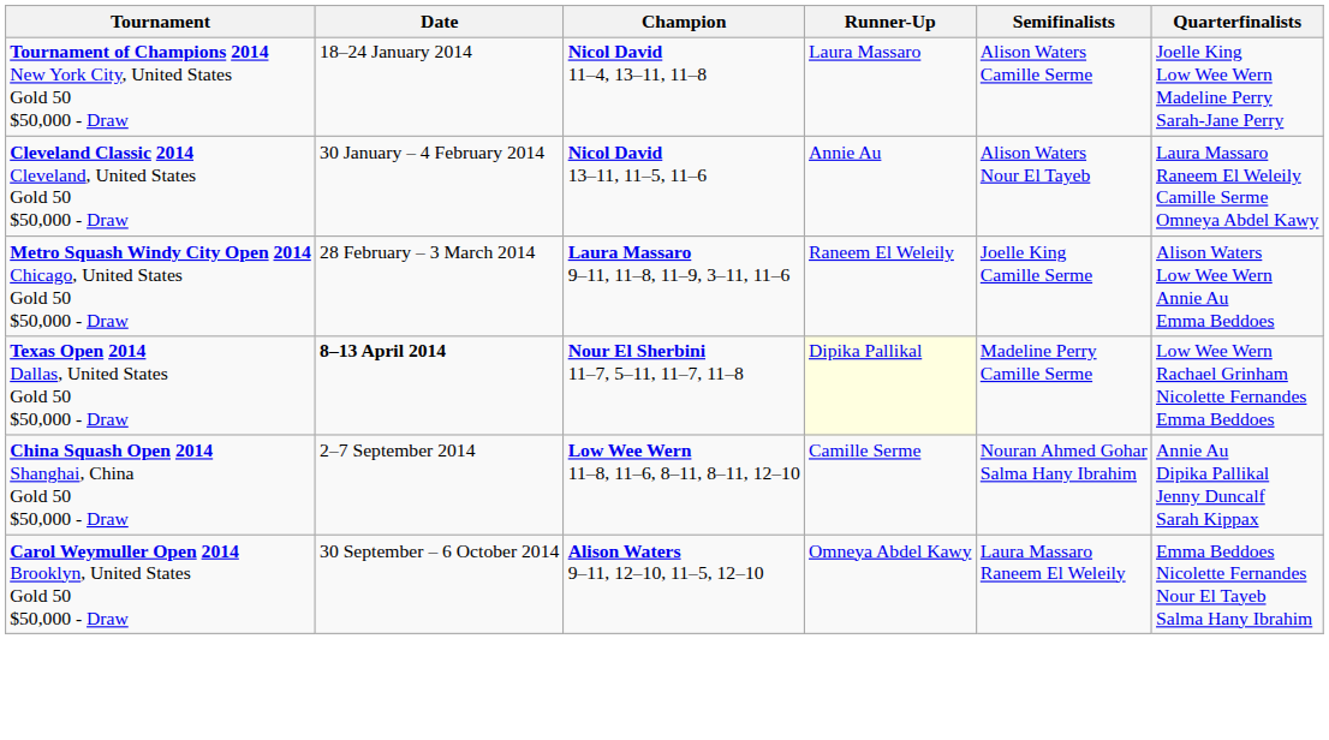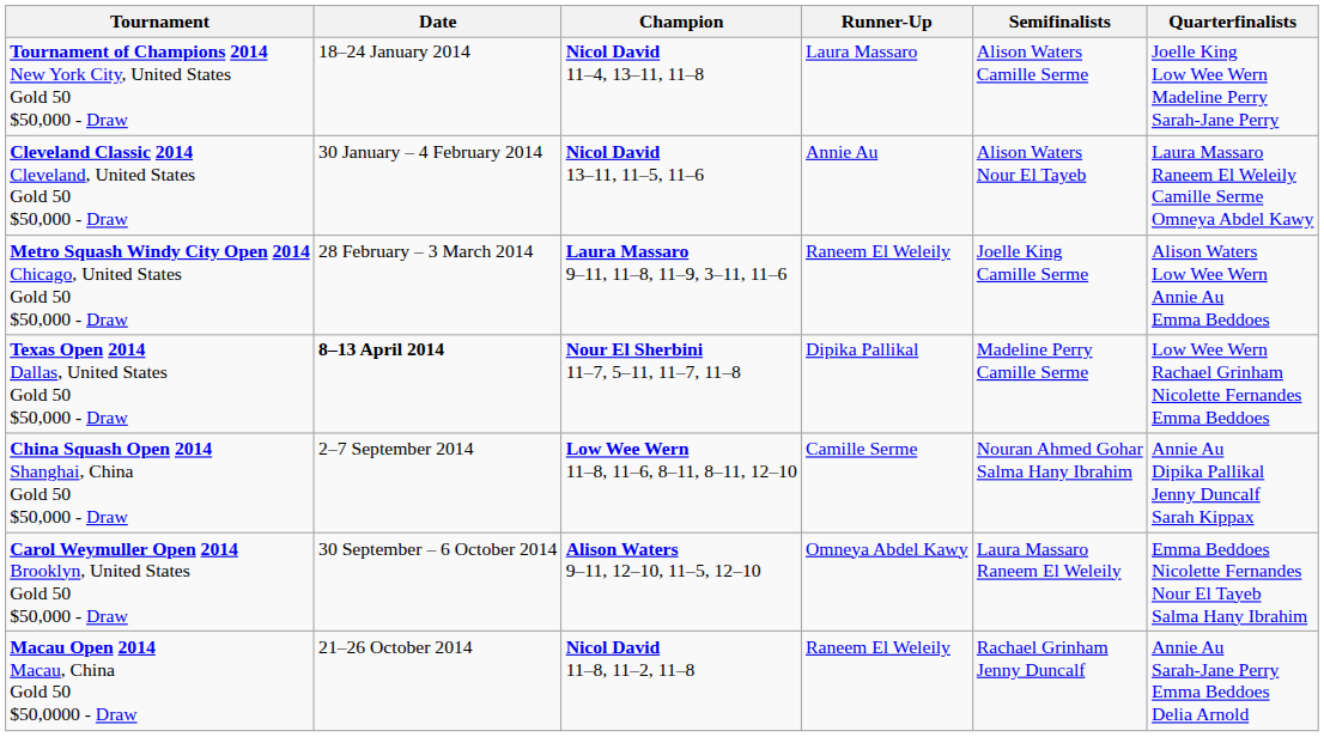 <table class="wikitable" style="font-size:88%">
 <tr>
 <th>Tournament</th>
 <th>Date</th>
 <th>Champion</th>
 <th>Runner-Up</th>
 <th>Semifinalists</th>
 <th>Quarterfinalists</th>
 </tr>
 <tr valign=top>
 <td><strong><a href='#'>Tournament of Champions</a> <a href='#'>2014</a></strong><br> <a href='#'>New York City</a>, United States<br>Gold 50<br>$50,000 - <a href='#'>Draw</a></td>
 <td>18–24 January 2014</td>
 <td> <strong><a href='#'>Nicol David</a></strong><br>11–4, 13–11, 11–8</td>
 <td> <a href='#'>Laura Massaro</a></td>
 <td> <a href='#'>Alison Waters</a><br>  <a href='#'>Camille Serme</a></td>
 <td> <a href='#'>Joelle King</a><br> <a href='#'>Low Wee Wern</a><br> <a href='#'>Madeline Perry</a><br> <a href='#'>Sarah-Jane Perry</a></td>
 </tr>
 <tr valign=top>
 <td><strong><a href='#'>Cleveland Classic</a> <a href='#'>2014</a></strong><br> <a href='#'>Cleveland</a>, United States<br>Gold 50<br>$50,000 - <a href='#'>Draw</a></td>
 <td>30 January – 4 February 2014</td>
 <td> <strong><a href='#'>Nicol David</a></strong><br>13–11, 11–5, 11–6</td>
 <td> <a href='#'>Annie Au</a></td>
 <td> <a href='#'>Alison Waters</a><br> <a href='#'>Nour El Tayeb</a></td>
 <td> <a href='#'>Laura Massaro</a><br> <a href='#'>Raneem El Weleily</a><br> <a href='#'>Camille Serme</a><br> <a href='#'>Omneya Abdel Kawy</a></td>
 </tr>
 <tr valign=top>
 <td><strong><a href='#'>Metro Squash Windy City Open</a> <a href='#'>2014</a></strong><br> <a href='#'>Chicago</a>, United States<br>Gold 50<br>$50,000 - <a href='#'>Draw</a></td>
 <td>28 February – 3 March 2014</td>
 <td> <strong><a href='#'>Laura Massaro</a></strong><br>9–11, 11–8, 11–9, 3–11, 11–6</td>
 <td> <a href='#'>Raneem El Weleily</a></td>
 <td> <a href='#'>Joelle King</a><br> <a href='#'>Camille Serme</a></td>
 <td> <a href='#'>Alison Waters</a><br> <a href='#'>Low Wee Wern</a><br> <a href='#'>Annie Au</a><br> <a href='#'>Emma Beddoes</a></td>
 </tr>
 <tr valign=top>
 <td><strong><a href='#'>Texas Open</a> <a href='#'>2014</a></strong><br> <a href='#'>Dallas</a>, United States<br>Gold 50<br>$50,000 - <a href='#'>Draw</a></td>
 <td><strong>8–13 April 2014</strong></td>
 <td> <strong><a href='#'>Nour El Sherbini</a></strong><br>11–7, 5–11, 11–7, 11–8</td>
-<td style="background: lightyellow;"> <a href='#'>Dipika Pallikal</a></td>
+<td> <a href='#'>Dipika Pallikal</a></td>
 <td> <a href='#'>Madeline Perry</a><br> <a href='#'>Camille Serme</a></td>
 <td> <a href='#'>Low Wee Wern</a><br> <a href='#'>Rachael Grinham</a><br> <a href='#'>Nicolette Fernandes</a><br> <a href='#'>Emma Beddoes</a></td>
 </tr>
 <tr valign=top>
 <td><strong><a href='#'>China Squash Open</a> <a href='#'>2014</a></strong><br> <a href='#'>Shanghai</a>, China<br>Gold 50<br>$50,000 - <a href='#'>Draw</a></td>
 <td>2–7 September 2014</td>
 <td> <strong><a href='#'>Low Wee Wern</a></strong><br>11–8, 11–6, 8–11, 8–11, 12–10</td>
 <td> <a href='#'>Camille Serme</a></td>
 <td> <a href='#'>Nouran Ahmed Gohar</a><br> <a href='#'>Salma Hany Ibrahim</a></td>
 <td> <a href='#'>Annie Au</a><br> <a href='#'>Dipika Pallikal</a><br> <a href='#'>Jenny Duncalf</a><br> <a href='#'>Sarah Kippax</a></td>
 </tr>
 <tr valign=top>
 <td><strong><a href='#'>Carol Weymuller Open</a> <a href='#'>2014</a></strong><br> <a href='#'>Brooklyn</a>, United States<br>Gold 50<br>$50,000 - <a href='#'>Draw</a></td>
 <td>30 September – 6 October 2014</td>
 <td> <strong><a href='#'>Alison Waters</a></strong><br>9–11, 12–10, 11–5, 12–10</td>
 <td> <a href='#'>Omneya Abdel Kawy</a></td>
 <td> <a href='#'>Laura Massaro</a><br> <a href='#'>Raneem El Weleily</a></td>
 <td> <a href='#'>Emma Beddoes</a><br> <a href='#'>Nicolette Fernandes</a><br> <a href='#'>Nour El Tayeb</a><br> <a href='#'>Salma Hany Ibrahim</a></td>
 </tr>
+<tr valign=top>
+<td><strong><a href='#'>Macau Open</a> <a href='#'>2014</a></strong><br> <a href='#'>Macau</a>, China<br>Gold 50<br>$50,0000 - <a href='#'>Draw</a></td>
+<td>21–26 October 2014</td>
+<td> <strong><a href='#'>Nicol David</a></strong><br>11–8, 11–2, 11–8</td>
+<td> <a href='#'>Raneem El Weleily</a></td>
+<td> <a href='#'>Rachael Grinham</a><br> <a href='#'>Jenny Duncalf</a></td>
+<td> <a href='#'>Annie Au</a><br> <a href='#'>Sarah-Jane Perry</a><br> <a href='#'>Emma Beddoes</a><br> <a href='#'>Delia Arnold</a></td>
+</tr>
 </table>
